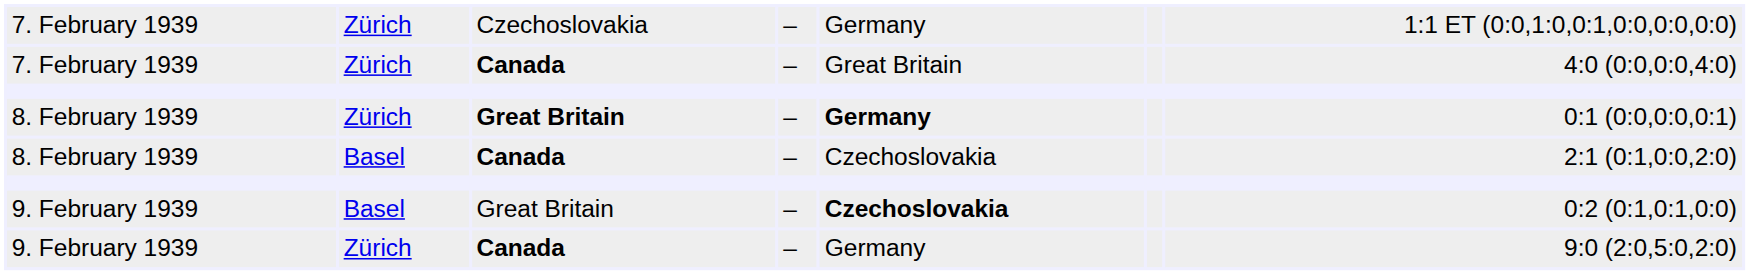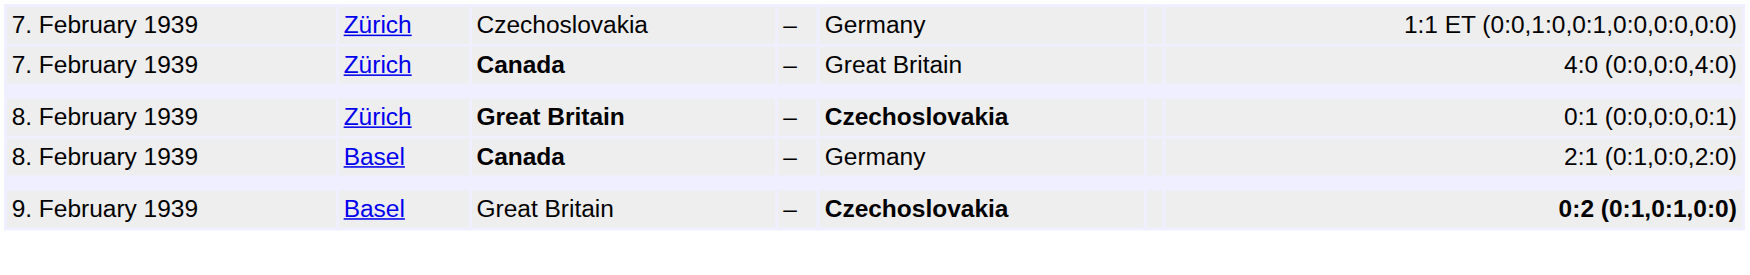 <table cellspacing="2" border="0" cellpadding="3" bgcolor="#EFEFFF" width="90%">
 <tr>
 <td bgcolor="#EEEEEE">7. February 1939</td>
 <td bgcolor="#EEEEEE"><a href='#'>Zürich</a></td>
 <td bgcolor="#EEEEEE"> Czechoslovakia</td>
 <td bgcolor="#EEEEEE">–</td>
 <td bgcolor="#EEEEEE"> Germany</td>
 <td bgcolor="#EEEEEE"></td>
 <td bgcolor="#EEEEEE" align="right">1:1 ET (0:0,1:0,0:1,0:0,0:0,0:0)</td>
 </tr>
 <tr>
 <td bgcolor="#EEEEEE">7. February 1939</td>
 <td bgcolor="#EEEEEE"><a href='#'>Zürich</a></td>
 <td bgcolor="#EEEEEE"> <strong>Canada</strong></td>
 <td bgcolor="#EEEEEE">–</td>
 <td bgcolor="#EEEEEE"> Great Britain</td>
 <td bgcolor="#EEEEEE"></td>
 <td bgcolor="#EEEEEE" align="right">4:0 (0:0,0:0,4:0)</td>
 </tr>
 <tr>
 <td></td>
 </tr>
 <tr>
 <td bgcolor="#EEEEEE">8. February 1939</td>
 <td bgcolor="#EEEEEE"><a href='#'>Zürich</a></td>
 <td bgcolor="#EEEEEE"><strong> Great Britain</strong></td>
 <td bgcolor="#EEEEEE">–</td>
-<td bgcolor="#EEEEEE"> <strong>Germany</strong></td>
+<td bgcolor="#EEEEEE"> <strong>Czechoslovakia</strong></td>
 <td bgcolor="#EEEEEE"></td>
 <td bgcolor="#EEEEEE" align="right">0:1 (0:0,0:0,0:1)</td>
 </tr>
 <tr>
 <td bgcolor="#EEEEEE">8. February 1939</td>
 <td bgcolor="#EEEEEE"><a href='#'>Basel</a></td>
 <td bgcolor="#EEEEEE"> <strong>Canada</strong></td>
 <td bgcolor="#EEEEEE">–</td>
-<td bgcolor="#EEEEEE"> Czechoslovakia</td>
+<td bgcolor="#EEEEEE"> Germany</td>
 <td bgcolor="#EEEEEE"></td>
 <td bgcolor="#EEEEEE" align="right">2:1 (0:1,0:0,2:0)</td>
 </tr>
 <tr>
 <td></td>
 </tr>
 <tr>
 <td bgcolor="#EEEEEE">9. February 1939</td>
 <td bgcolor="#EEEEEE"><a href='#'>Basel</a></td>
 <td bgcolor="#EEEEEE"> Great Britain</td>
 <td bgcolor="#EEEEEE">–</td>
 <td bgcolor="#EEEEEE"> <strong>Czechoslovakia</strong></td>
 <td bgcolor="#EEEEEE"></td>
-<td bgcolor="#EEEEEE" align="right">0:2 (0:1,0:1,0:0)</td>
-</tr>
-<tr>
-<td bgcolor="#EEEEEE">9. February 1939</td>
-<td bgcolor="#EEEEEE"><a href='#'>Zürich</a></td>
-<td bgcolor="#EEEEEE"> <strong>Canada</strong></td>
-<td bgcolor="#EEEEEE">–</td>
-<td bgcolor="#EEEEEE"> Germany</td>
-<td bgcolor="#EEEEEE"></td>
-<td bgcolor="#EEEEEE" align="right">9:0 (2:0,5:0,2:0)</td>
+<td bgcolor="#EEEEEE" align="right"><strong>0:2 (0:1,0:1,0:0)</strong></td>
 </tr>
 </table>
